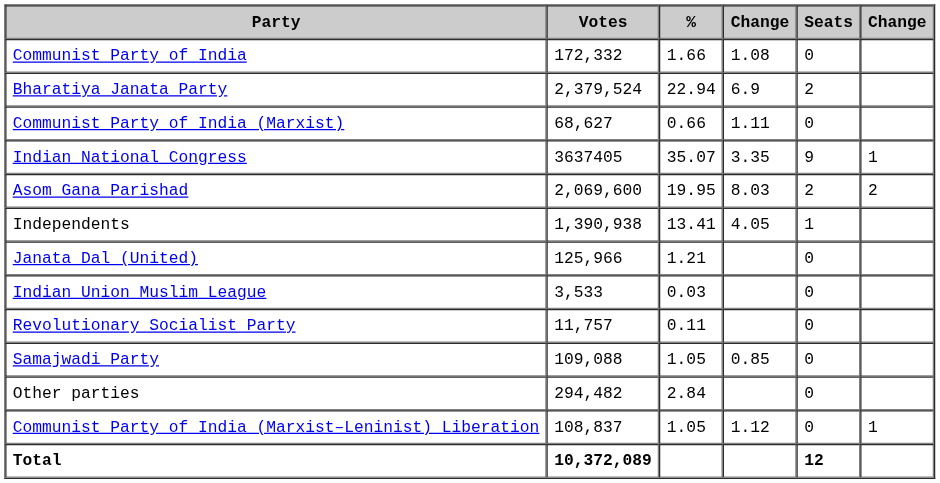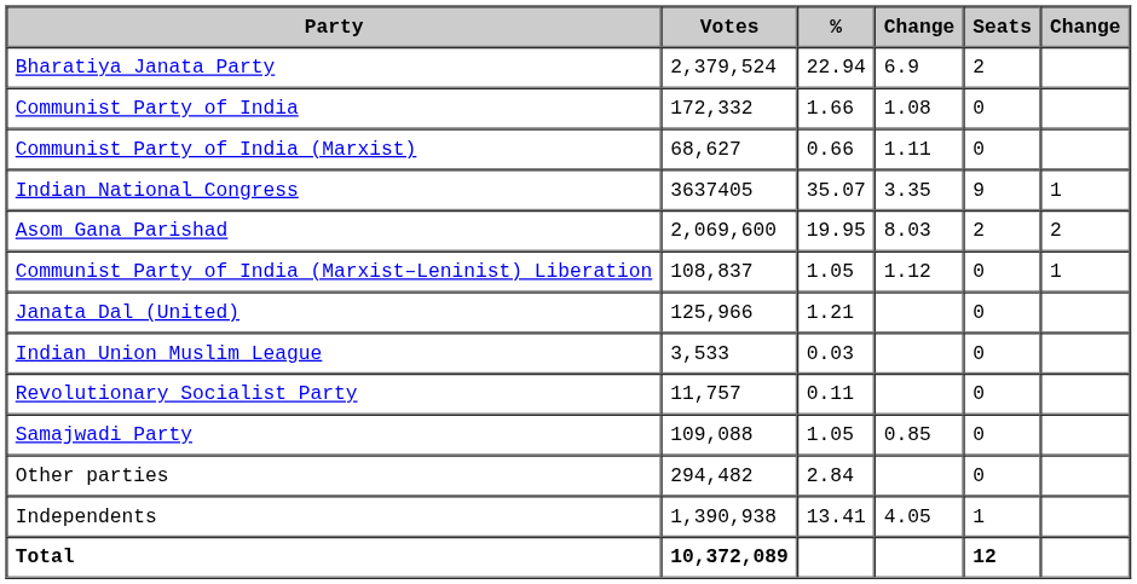 <table border="1" cellspacing="0" cellpadding="5">
 <tr bgcolor="#cccccc">
 <th><strong>Party</strong></th>
 <th><strong>Votes</strong></th>
 <th><strong>%</strong></th>
 <th><strong>Change</strong></th>
 <th><strong>Seats</strong></th>
 <th><strong>Change</strong></th>
 </tr>
 <tr>
+<td><a href='#'>Bharatiya Janata Party</a></td>
+<td>2,379,524</td>
+<td>22.94</td>
+<td> 6.9</td>
+<td>2</td>
+<td></td>
+</tr>
+<tr>
 <td><a href='#'>Communist Party of India</a></td>
 <td>172,332</td>
 <td>1.66</td>
 <td> 1.08</td>
 <td>0</td>
-<td></td>
-</tr>
-<tr>
-<td><a href='#'>Bharatiya Janata Party</a></td>
-<td>2,379,524</td>
-<td>22.94</td>
-<td> 6.9</td>
-<td>2</td>
 <td></td>
 </tr>
 <tr>
 <td><a href='#'>Communist Party of India (Marxist)</a></td>
 <td>68,627</td>
 <td>0.66</td>
 <td> 1.11</td>
 <td>0</td>
 <td></td>
 </tr>
 <tr>
 <td><a href='#'>Indian National Congress</a></td>
 <td>3637405</td>
 <td>35.07</td>
 <td> 3.35</td>
 <td>9</td>
 <td> 1</td>
 </tr>
 <tr>
 <td><a href='#'>Asom Gana Parishad</a></td>
 <td>2,069,600</td>
 <td>19.95</td>
 <td> 8.03</td>
 <td>2</td>
 <td> 2</td>
 </tr>
 <tr>
-<td>Independents</td>
-<td>1,390,938</td>
-<td>13.41</td>
-<td> 4.05</td>
-<td>1</td>
-<td></td>
+<td><a href='#'>Communist Party of India (Marxist–Leninist) Liberation</a></td>
+<td>108,837</td>
+<td>1.05</td>
+<td> 1.12</td>
+<td>0</td>
+<td> 1</td>
 </tr>
 <tr>
 <td><a href='#'>Janata Dal (United)</a></td>
 <td>125,966</td>
 <td>1.21</td>
 <td></td>
 <td>0</td>
 <td></td>
 </tr>
 <tr>
 <td><a href='#'>Indian Union Muslim League</a></td>
 <td>3,533</td>
 <td>0.03</td>
 <td></td>
 <td>0</td>
 <td></td>
 </tr>
 <tr>
 <td><a href='#'>Revolutionary Socialist Party</a></td>
 <td>11,757</td>
 <td>0.11</td>
 <td></td>
 <td>0</td>
 <td></td>
 </tr>
 <tr>
 <td><a href='#'>Samajwadi Party</a></td>
 <td>109,088</td>
 <td>1.05</td>
 <td> 0.85</td>
 <td>0</td>
 <td></td>
 </tr>
 <tr>
 <td>Other parties</td>
 <td>294,482</td>
 <td>2.84</td>
 <td></td>
 <td>0</td>
 <td></td>
 </tr>
 <tr>
-<td><a href='#'>Communist Party of India (Marxist–Leninist) Liberation</a></td>
-<td>108,837</td>
-<td>1.05</td>
-<td> 1.12</td>
-<td>0</td>
-<td> 1</td>
+<td>Independents</td>
+<td>1,390,938</td>
+<td>13.41</td>
+<td> 4.05</td>
+<td>1</td>
+<td></td>
 </tr>
 <tr>
 <td><strong>Total</strong></td>
 <td><strong>10,372,089</strong></td>
 <td></td>
 <td></td>
 <td><strong>12</strong></td>
 <td></td>
 </tr>
 </table>
